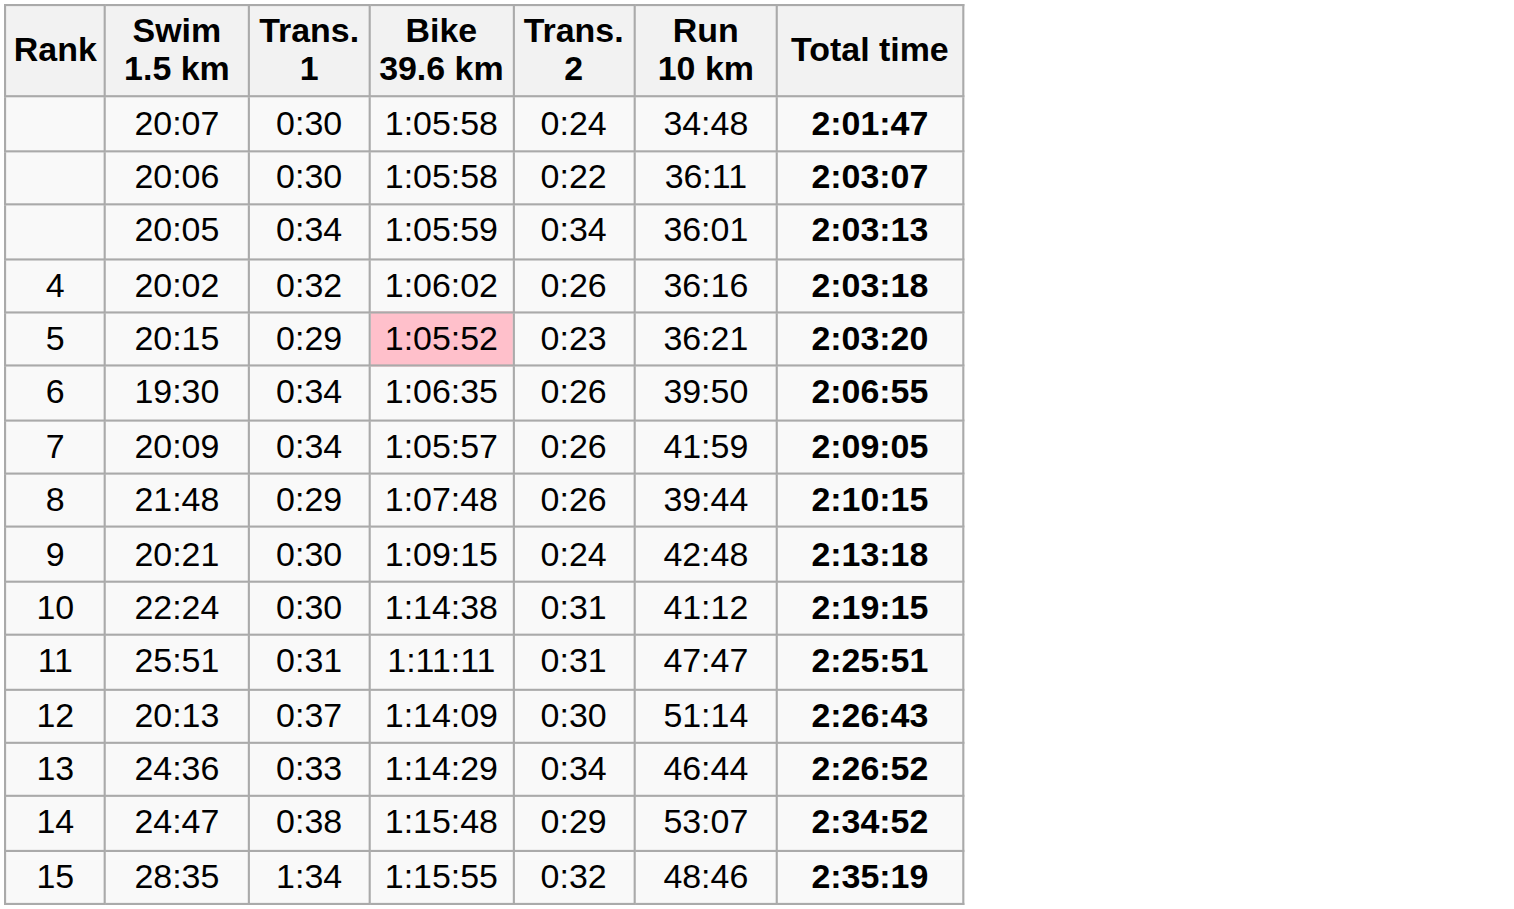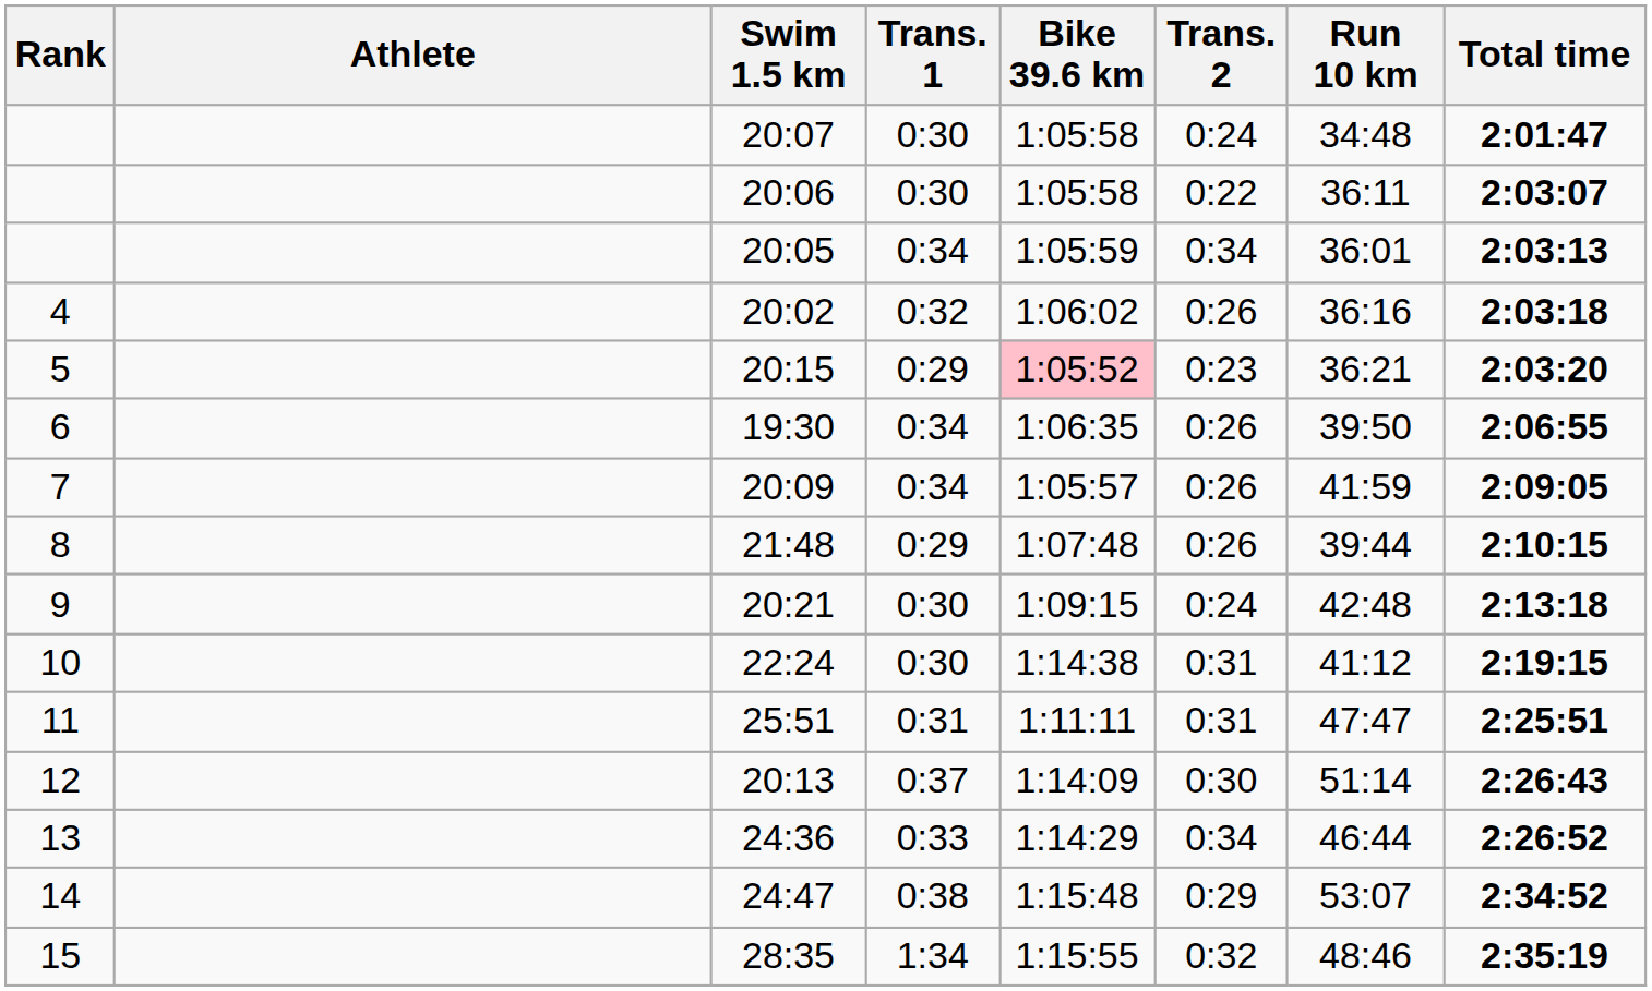 <table class=wikitable style="text-align:center">
 <tr>
 <th width=40>Rank</th>
+<th width=250>Athlete</th>
 <th width=60>Swim<br>1.5 km</th>
 <th width=50>Trans. 1</th>
 <th width=60>Bike<br>39.6 km</th>
 <th width=50>Trans. 2</th>
 <th width=60>Run<br>10 km</th>
 <th width=80>Total time</th>
 </tr>
 <tr>
 <td></td>
+<td align=left></td>
 <td>20:07</td>
 <td>0:30</td>
 <td>1:05:58</td>
 <td>0:24</td>
 <td>34:48</td>
 <td><strong>2:01:47</strong></td>
 </tr>
 <tr>
 <td></td>
+<td align=left></td>
 <td>20:06</td>
 <td>0:30</td>
 <td>1:05:58</td>
 <td>0:22</td>
 <td>36:11</td>
 <td><strong>2:03:07</strong></td>
 </tr>
 <tr>
 <td></td>
+<td align=left></td>
 <td>20:05</td>
 <td>0:34</td>
 <td>1:05:59</td>
 <td>0:34</td>
 <td>36:01</td>
 <td><strong>2:03:13</strong></td>
 </tr>
 <tr>
 <td>4</td>
+<td align=left></td>
 <td>20:02</td>
 <td>0:32</td>
 <td>1:06:02</td>
 <td>0:26</td>
 <td>36:16</td>
 <td><strong>2:03:18</strong></td>
 </tr>
 <tr>
 <td>5</td>
+<td align=left></td>
 <td>20:15</td>
 <td>0:29</td>
 <td style="background: pink;">1:05:52</td>
 <td>0:23</td>
 <td>36:21</td>
 <td><strong>2:03:20</strong></td>
 </tr>
 <tr>
 <td>6</td>
+<td align=left></td>
 <td>19:30</td>
 <td>0:34</td>
 <td>1:06:35</td>
 <td>0:26</td>
 <td>39:50</td>
 <td><strong>2:06:55</strong></td>
 </tr>
 <tr>
 <td>7</td>
+<td align=left></td>
 <td>20:09</td>
 <td>0:34</td>
 <td>1:05:57</td>
 <td>0:26</td>
 <td>41:59</td>
 <td><strong>2:09:05</strong></td>
 </tr>
 <tr>
 <td>8</td>
+<td align=left></td>
 <td>21:48</td>
 <td>0:29</td>
 <td>1:07:48</td>
 <td>0:26</td>
 <td>39:44</td>
 <td><strong>2:10:15</strong></td>
 </tr>
 <tr>
 <td>9</td>
+<td align=left></td>
 <td>20:21</td>
 <td>0:30</td>
 <td>1:09:15</td>
 <td>0:24</td>
 <td>42:48</td>
 <td><strong>2:13:18</strong></td>
 </tr>
 <tr>
 <td>10</td>
+<td align=left></td>
 <td>22:24</td>
 <td>0:30</td>
 <td>1:14:38</td>
 <td>0:31</td>
 <td>41:12</td>
 <td><strong>2:19:15</strong></td>
 </tr>
 <tr>
 <td>11</td>
+<td align=left></td>
 <td>25:51</td>
 <td>0:31</td>
 <td>1:11:11</td>
 <td>0:31</td>
 <td>47:47</td>
 <td><strong>2:25:51</strong></td>
 </tr>
 <tr>
 <td>12</td>
+<td align=left></td>
 <td>20:13</td>
 <td>0:37</td>
 <td>1:14:09</td>
 <td>0:30</td>
 <td>51:14</td>
 <td><strong>2:26:43</strong></td>
 </tr>
 <tr>
 <td>13</td>
+<td align=left></td>
 <td>24:36</td>
 <td>0:33</td>
 <td>1:14:29</td>
 <td>0:34</td>
 <td>46:44</td>
 <td><strong>2:26:52</strong></td>
 </tr>
 <tr>
 <td>14</td>
+<td align=left></td>
 <td>24:47</td>
 <td>0:38</td>
 <td>1:15:48</td>
 <td>0:29</td>
 <td>53:07</td>
 <td><strong>2:34:52</strong></td>
 </tr>
 <tr>
 <td>15</td>
+<td align=left></td>
 <td>28:35</td>
 <td>1:34</td>
 <td>1:15:55</td>
 <td>0:32</td>
 <td>48:46</td>
 <td><strong>2:35:19</strong></td>
 </tr>
 </table>
